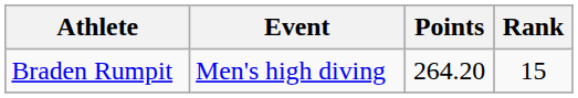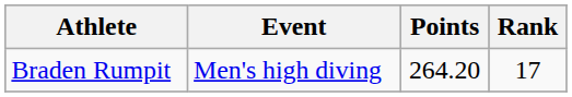 <table class="wikitable" style="text-align:center; font-size:90%; width:50%;">
 <tr>
 <th>Athlete</th>
 <th>Event</th>
 <th>Points</th>
 <th>Rank</th>
 </tr>
 <tr>
 <td align=left><a href='#'>Braden Rumpit</a></td>
 <td align=left><a href='#'>Men's high diving</a></td>
 <td>264.20</td>
-<td>15</td>
+<td>17</td>
 </tr>
 </table>
